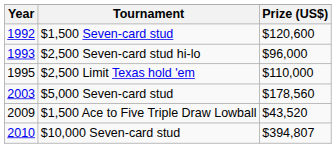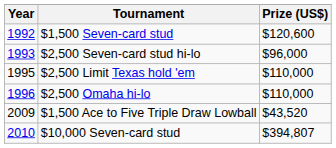 <table class="wikitable">
 <tr>
 </tr>
 <tr>
 <th>Year</th>
 <th>Tournament</th>
 <th>Prize (US$)</th>
 </tr>
 <tr>
 <td><a href='#'>1992</a></td>
 <td>$1,500 <a href='#'>Seven-card stud</a></td>
 <td>$120,600</td>
 </tr>
 <tr>
 <td><a href='#'>1993</a></td>
 <td>$2,500 Seven-card stud hi-lo</td>
 <td>$96,000</td>
 </tr>
 <tr>
 <td>1995</td>
 <td>$2,500 Limit <a href='#'>Texas hold 'em</a></td>
 <td>$110,000</td>
 </tr>
 <tr>
-<td><a href='#'>2003</a></td>
-<td>$5,000 Seven-card stud</td>
-<td>$178,560</td>
+<td><a href='#'>1996</a></td>
+<td>$2,500 <a href='#'>Omaha hi-lo</a></td>
+<td>$110,000</td>
 </tr>
 <tr>
 <td>2009</td>
 <td>$1,500 Ace to Five Triple Draw Lowball</td>
 <td>$43,520</td>
 </tr>
 <tr>
 <td><a href='#'>2010</a></td>
 <td>$10,000 Seven-card stud</td>
 <td>$394,807</td>
 </tr>
 </table>
